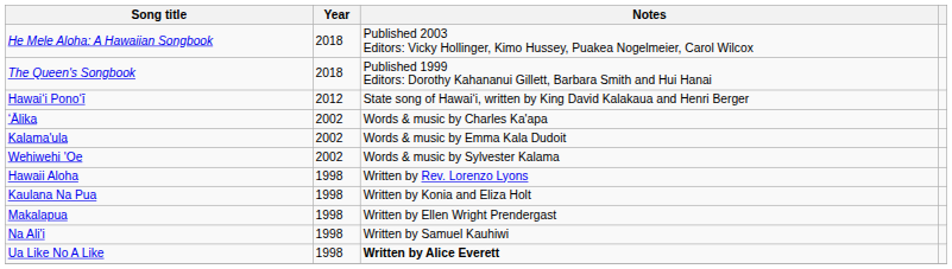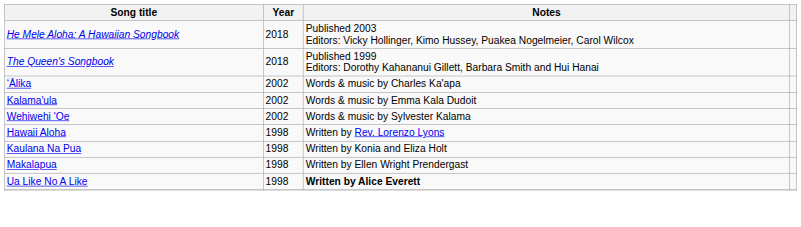 <table class="wikitable sortable" style="width:98%">
 <tr>
 <th scope="col">Song title</th>
 <th scope="col">Year</th>
 <th scope="col"   class="unsortable">Notes</th>
 <th scope="col" class="unsortable"></th>
 </tr>
 <tr>
 <td scope="row"><em><a href='#'>He Mele Aloha: A Hawaiian Songbook</a></em></td>
 <td>2018</td>
 <td>Published 2003<br>Editors: Vicky Hollinger, Kimo Hussey, Puakea Nogelmeier, Carol Wilcox</td>
 <td align="center"></td>
 </tr>
 <tr>
 <td scope="row"><em><a href='#'>The Queen's Songbook</a></em></td>
 <td>2018</td>
 <td>Published 1999<br>Editors: Dorothy Kahananui Gillett, Barbara Smith and Hui Hanai</td>
-<td align="center"></td>
-</tr>
-<tr>
-<td scope="row"><a href='#'>Hawaiʻi Ponoʻī</a></td>
-<td>2012</td>
-<td>State song of Hawaiʻi, written by King David Kalakaua and Henri Berger</td>
 <td align="center"></td>
 </tr>
 <tr>
 <td scope="row"><a href='#'>ʻĀlika</a></td>
 <td>2002</td>
 <td>Words & music by Charles Ka'apa</td>
 <td align="center"></td>
 </tr>
 <tr>
 <td scope="row"><a href='#'>Kalama'ula</a></td>
 <td>2002</td>
 <td>Words & music by Emma Kala Dudoit</td>
 <td align="center"></td>
 </tr>
 <tr>
 <td scope="row"><a href='#'>Wehiwehi 'Oe</a></td>
 <td>2002</td>
 <td>Words & music by  Sylvester Kalama</td>
 <td align="center"></td>
 </tr>
 <tr>
 <td scope="row"><a href='#'>Hawaii Aloha</a></td>
 <td>1998</td>
 <td>Written by <a href='#'>Rev. Lorenzo Lyons</a></td>
 <td align="center"></td>
 </tr>
 <tr>
 <td scope="row"><a href='#'>Kaulana Na Pua</a></td>
 <td>1998</td>
 <td>Written by Konia and Eliza Holt</td>
 <td align="center"></td>
 </tr>
 <tr>
 <td scope="row"><a href='#'>Makalapua</a></td>
 <td>1998</td>
 <td>Written by Ellen Wright Prendergast</td>
 <td align="center"></td>
 </tr>
 <tr>
-<td scope="row"><a href='#'>Na Ali'i</a></td>
-<td>1998</td>
-<td>Written by Samuel Kauhiwi</td>
-<td align="center"></td>
-</tr>
-<tr>
 <td scope="row"><a href='#'>Ua Like No A Like</a></td>
 <td>1998</td>
 <td><strong>Written by Alice Everett</strong></td>
 <td align="center"></td>
 </tr>
 <tr>
 </tr>
 </table>
